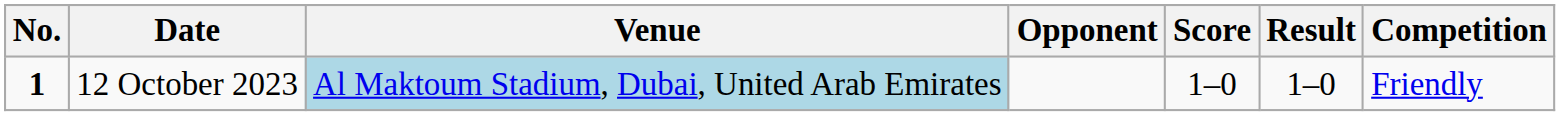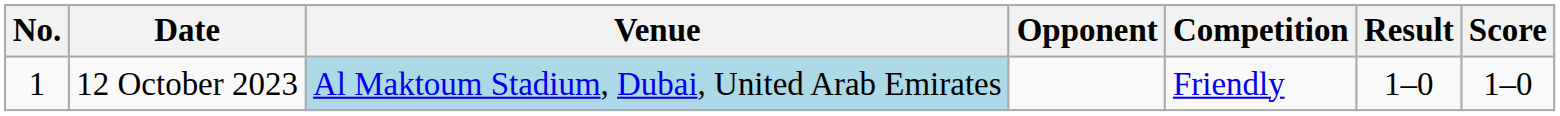 <table class="wikitable sortable">
 <tr>
 <th scope="col">No.</th>
 <th scope="col">Date</th>
 <th scope="col">Venue</th>
 <th scope="col">Opponent</th>
+<th scope="col">Competition</th>
+<th scope="col">Result</th>
 <th scope="col">Score</th>
-<th scope="col">Result</th>
-<th scope="col">Competition</th>
 </tr>
 <tr>
-<td align=center><strong>1</strong></td>
+<td align=center>1</td>
 <td>12 October 2023</td>
 <td style="background: lightblue;"><a href='#'>Al Maktoum Stadium</a>, <a href='#'>Dubai</a>, United Arab Emirates</td>
 <td></td>
+<td><a href='#'>Friendly</a></td>
 <td align=center>1–0</td>
 <td align=center>1–0</td>
-<td><a href='#'>Friendly</a></td>
 </tr>
 </table>
